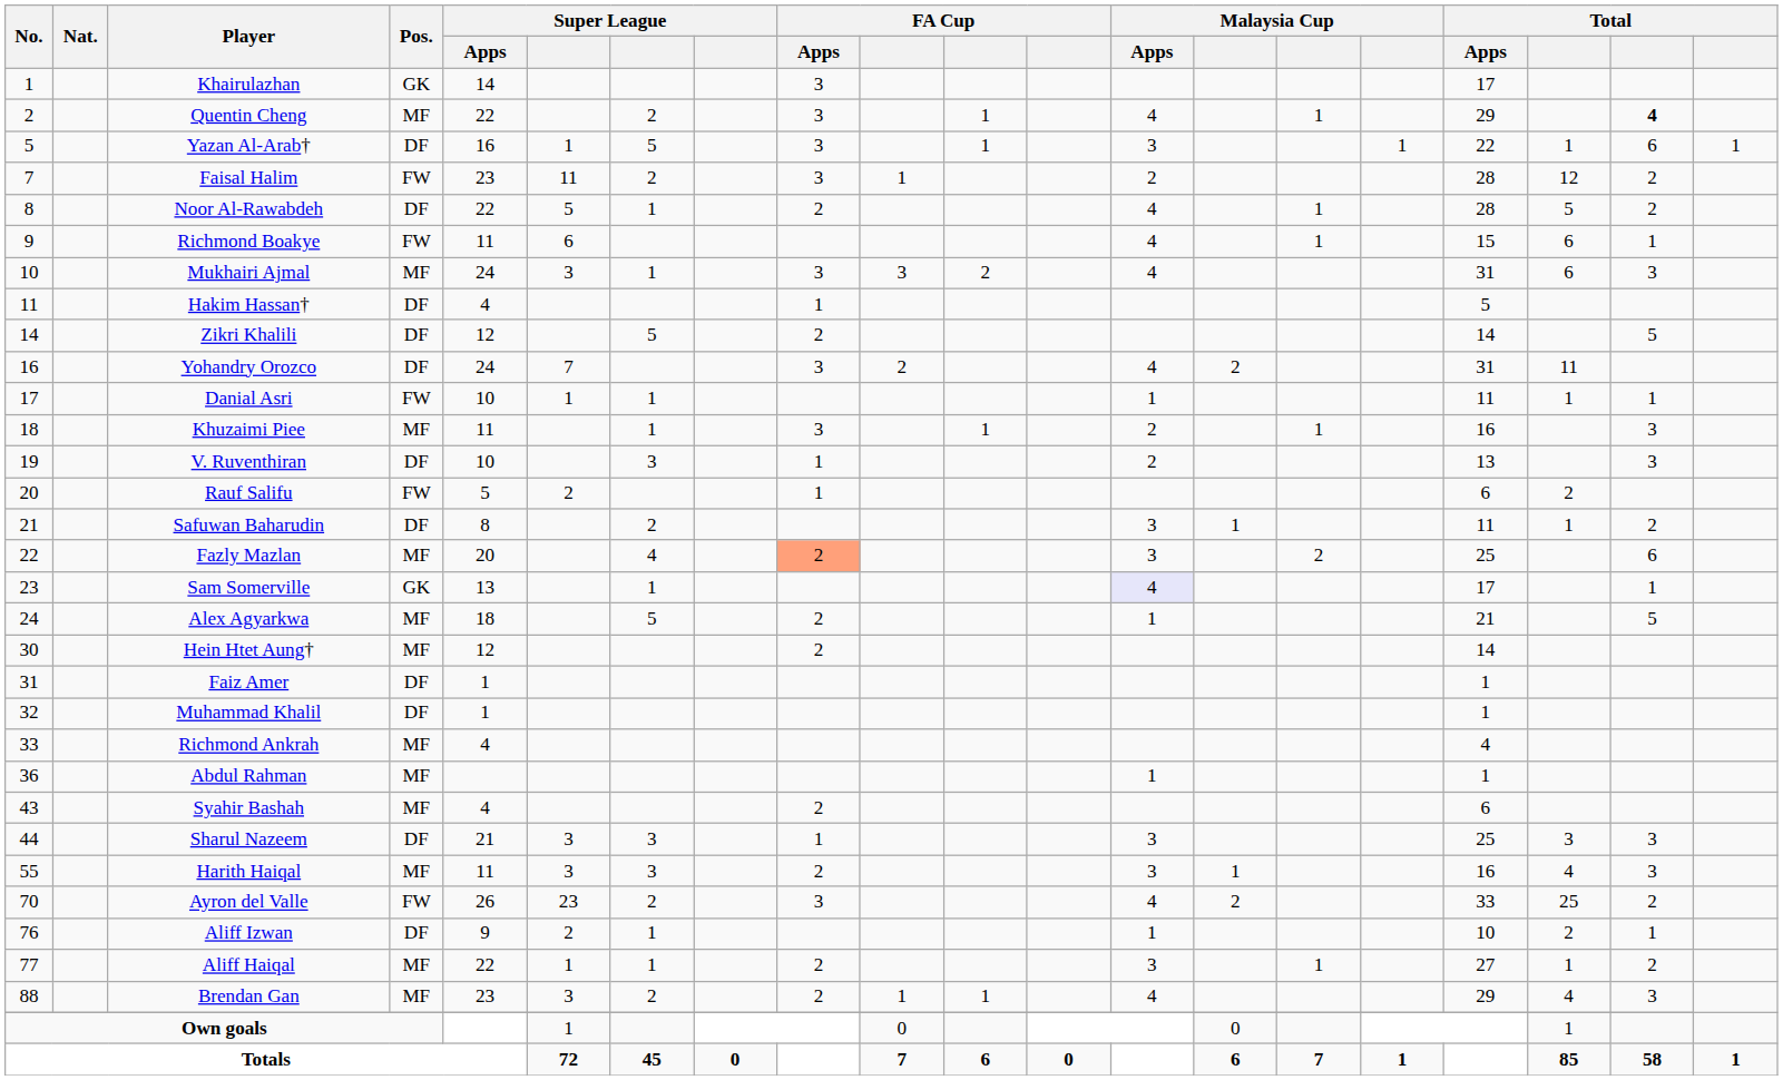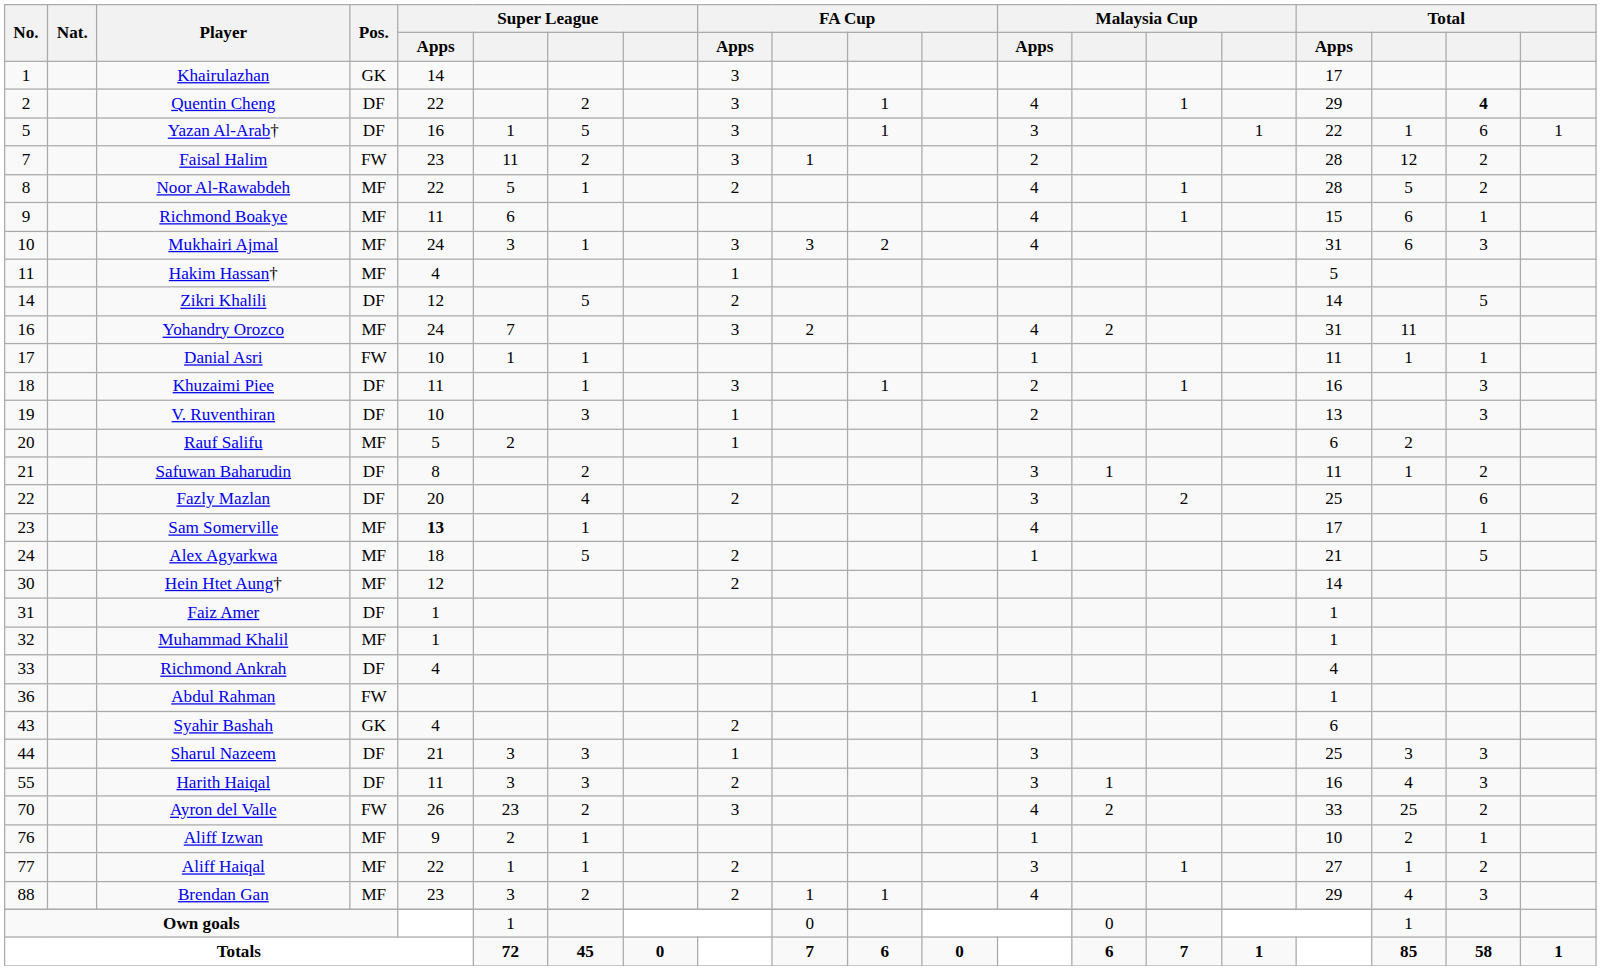 <table class="wikitable sortable alternance" style="text-align:center;width:100%;font-size:85%;">
 <tr>
 <th rowspan="2" style="width:5px;">No.</th>
 <th rowspan="2" style="width:5px;">Nat.</th>
 <th rowspan="2" scope="col" style="width:150px">Player</th>
 <th rowspan="2" style="width:5px;">Pos.</th>
 <th colspan="4">Super League</th>
 <th colspan="4">FA Cup</th>
 <th colspan="4">Malaysia Cup</th>
 <th colspan="4">Total</th>
 </tr>
 <tr style="text-align:center;">
 <th width=40>Apps</th>
 <th width=40></th>
 <th width=40></th>
 <th width=40></th>
 <th width=40>Apps</th>
 <th width=40></th>
 <th width=40></th>
 <th width=40></th>
 <th width=40>Apps</th>
 <th width=40></th>
 <th width=40></th>
 <th width=40></th>
 <th width=40>Apps</th>
 <th width=40></th>
 <th width=40></th>
 <th width=40></th>
 </tr>
 <tr>
 <td>1</td>
 <td></td>
 <td><a href='#'>Khairulazhan</a></td>
 <td>GK</td>
 <td>14</td>
 <td></td>
 <td></td>
 <td></td>
 <td>3</td>
 <td></td>
 <td></td>
 <td></td>
 <td></td>
 <td></td>
 <td></td>
 <td></td>
 <td>17</td>
 <td></td>
 <td></td>
 <td></td>
 </tr>
 <tr>
 <td>2</td>
 <td></td>
 <td><a href='#'>Quentin Cheng</a></td>
-<td>MF</td>
+<td>DF</td>
 <td>22</td>
 <td></td>
 <td>2</td>
 <td></td>
 <td>3</td>
 <td></td>
 <td>1</td>
 <td></td>
 <td>4</td>
 <td></td>
 <td>1</td>
 <td></td>
 <td>29</td>
 <td></td>
 <td><strong>4</strong></td>
 <td></td>
 </tr>
 <tr>
 <td>5</td>
 <td></td>
 <td><a href='#'>Yazan Al-Arab</a>†</td>
 <td>DF</td>
 <td>16</td>
 <td>1</td>
 <td>5</td>
 <td></td>
 <td>3</td>
 <td></td>
 <td>1</td>
 <td></td>
 <td>3</td>
 <td></td>
 <td></td>
 <td>1</td>
 <td>22</td>
 <td>1</td>
 <td>6</td>
 <td>1</td>
 </tr>
 <tr>
 <td>7</td>
 <td></td>
 <td><a href='#'>Faisal Halim</a></td>
 <td>FW</td>
 <td>23</td>
 <td>11</td>
 <td>2</td>
 <td></td>
 <td>3</td>
 <td>1</td>
 <td></td>
 <td></td>
 <td>2</td>
 <td></td>
 <td></td>
 <td></td>
 <td>28</td>
 <td>12</td>
 <td>2</td>
 <td></td>
 </tr>
 <tr>
 <td>8</td>
 <td></td>
 <td><a href='#'>Noor Al-Rawabdeh</a></td>
-<td>DF</td>
+<td>MF</td>
 <td>22</td>
 <td>5</td>
 <td>1</td>
 <td></td>
 <td>2</td>
 <td></td>
 <td></td>
 <td></td>
 <td>4</td>
 <td></td>
 <td>1</td>
 <td></td>
 <td>28</td>
 <td>5</td>
 <td>2</td>
 <td></td>
 </tr>
 <tr>
 <td>9</td>
 <td></td>
 <td><a href='#'>Richmond Boakye</a></td>
-<td>FW</td>
+<td>MF</td>
 <td>11</td>
 <td>6</td>
 <td></td>
 <td></td>
 <td></td>
 <td></td>
 <td></td>
 <td></td>
 <td>4</td>
 <td></td>
 <td>1</td>
 <td></td>
 <td>15</td>
 <td>6</td>
 <td>1</td>
 <td></td>
 </tr>
 <tr>
 <td>10</td>
 <td></td>
 <td><a href='#'>Mukhairi Ajmal</a></td>
 <td>MF</td>
 <td>24</td>
 <td>3</td>
 <td>1</td>
 <td></td>
 <td>3</td>
 <td>3</td>
 <td>2</td>
 <td></td>
 <td>4</td>
 <td></td>
 <td></td>
 <td></td>
 <td>31</td>
 <td>6</td>
 <td>3</td>
 <td></td>
 </tr>
 <tr>
 <td>11</td>
 <td></td>
 <td><a href='#'>Hakim Hassan</a>†</td>
-<td>DF</td>
+<td>MF</td>
 <td>4</td>
 <td></td>
 <td></td>
 <td></td>
 <td>1</td>
 <td></td>
 <td></td>
 <td></td>
 <td></td>
 <td></td>
 <td></td>
 <td></td>
 <td>5</td>
 <td></td>
 <td></td>
 <td></td>
 </tr>
 <tr>
 <td>14</td>
 <td></td>
 <td><a href='#'>Zikri Khalili</a></td>
 <td>DF</td>
 <td>12</td>
 <td></td>
 <td>5</td>
 <td></td>
 <td>2</td>
 <td></td>
 <td></td>
 <td></td>
 <td></td>
 <td></td>
 <td></td>
 <td></td>
 <td>14</td>
 <td></td>
 <td>5</td>
 <td></td>
 </tr>
 <tr>
 <td>16</td>
 <td></td>
 <td><a href='#'>Yohandry Orozco</a></td>
-<td>DF</td>
+<td>MF</td>
 <td>24</td>
 <td>7</td>
 <td></td>
 <td></td>
 <td>3</td>
 <td>2</td>
 <td></td>
 <td></td>
 <td>4</td>
 <td>2</td>
 <td></td>
 <td></td>
 <td>31</td>
 <td>11</td>
 <td></td>
 <td></td>
 </tr>
 <tr>
 <td>17</td>
 <td></td>
 <td><a href='#'>Danial Asri</a></td>
 <td>FW</td>
 <td>10</td>
 <td>1</td>
 <td>1</td>
 <td></td>
 <td></td>
 <td></td>
 <td></td>
 <td></td>
 <td>1</td>
 <td></td>
 <td></td>
 <td></td>
 <td>11</td>
 <td>1</td>
 <td>1</td>
 <td></td>
 </tr>
 <tr>
 <td>18</td>
 <td></td>
 <td><a href='#'>Khuzaimi Piee</a></td>
-<td>MF</td>
+<td>DF</td>
 <td>11</td>
 <td></td>
 <td>1</td>
 <td></td>
 <td>3</td>
 <td></td>
 <td>1</td>
 <td></td>
 <td>2</td>
 <td></td>
 <td>1</td>
 <td></td>
 <td>16</td>
 <td></td>
 <td>3</td>
 <td></td>
 </tr>
 <tr>
 <td>19</td>
 <td></td>
 <td><a href='#'>V. Ruventhiran</a></td>
 <td>DF</td>
 <td>10</td>
 <td></td>
 <td>3</td>
 <td></td>
 <td>1</td>
 <td></td>
 <td></td>
 <td></td>
 <td>2</td>
 <td></td>
 <td></td>
 <td></td>
 <td>13</td>
 <td></td>
 <td>3</td>
 <td></td>
 </tr>
 <tr>
 <td>20</td>
 <td></td>
 <td><a href='#'>Rauf Salifu</a></td>
-<td>FW</td>
+<td>MF</td>
 <td>5</td>
 <td>2</td>
 <td></td>
 <td></td>
 <td>1</td>
 <td></td>
 <td></td>
 <td></td>
 <td></td>
 <td></td>
 <td></td>
 <td></td>
 <td>6</td>
 <td>2</td>
 <td></td>
 <td></td>
 </tr>
 <tr>
 <td>21</td>
 <td></td>
 <td><a href='#'>Safuwan Baharudin</a></td>
 <td>DF</td>
 <td>8</td>
 <td></td>
 <td>2</td>
 <td></td>
 <td></td>
 <td></td>
 <td></td>
 <td></td>
 <td>3</td>
 <td>1</td>
 <td></td>
 <td></td>
 <td>11</td>
 <td>1</td>
 <td>2</td>
 <td></td>
 </tr>
 <tr>
 <td>22</td>
 <td></td>
 <td><a href='#'>Fazly Mazlan</a></td>
-<td>MF</td>
+<td>DF</td>
 <td>20</td>
 <td></td>
 <td>4</td>
 <td></td>
-<td style="background: lightsalmon;">2</td>
+<td>2</td>
 <td></td>
 <td></td>
 <td></td>
 <td>3</td>
 <td></td>
 <td>2</td>
 <td></td>
 <td>25</td>
 <td></td>
 <td>6</td>
 <td></td>
 </tr>
 <tr>
 <td>23</td>
 <td></td>
 <td><a href='#'>Sam Somerville</a></td>
-<td>GK</td>
-<td>13</td>
+<td>MF</td>
+<td><strong>13</strong></td>
 <td></td>
 <td>1</td>
 <td></td>
 <td></td>
 <td></td>
 <td></td>
 <td></td>
-<td style="background: lavender;">4</td>
+<td>4</td>
 <td></td>
 <td></td>
 <td></td>
 <td>17</td>
 <td></td>
 <td>1</td>
 <td></td>
 </tr>
 <tr>
 <td>24</td>
 <td></td>
 <td><a href='#'>Alex Agyarkwa</a></td>
 <td>MF</td>
 <td>18</td>
 <td></td>
 <td>5</td>
 <td></td>
 <td>2</td>
 <td></td>
 <td></td>
 <td></td>
 <td>1</td>
 <td></td>
 <td></td>
 <td></td>
 <td>21</td>
 <td></td>
 <td>5</td>
 <td></td>
 </tr>
 <tr>
 <td>30</td>
 <td></td>
 <td><a href='#'>Hein Htet Aung</a>†</td>
 <td>MF</td>
 <td>12</td>
 <td></td>
 <td></td>
 <td></td>
 <td>2</td>
 <td></td>
 <td></td>
 <td></td>
 <td></td>
 <td></td>
 <td></td>
 <td></td>
 <td>14</td>
 <td></td>
 <td></td>
 <td></td>
 </tr>
 <tr>
 <td>31</td>
 <td></td>
 <td><a href='#'>Faiz Amer</a></td>
 <td>DF</td>
 <td>1</td>
 <td></td>
 <td></td>
 <td></td>
 <td></td>
 <td></td>
 <td></td>
 <td></td>
 <td></td>
 <td></td>
 <td></td>
 <td></td>
 <td>1</td>
 <td></td>
 <td></td>
 <td></td>
 </tr>
 <tr>
 <td>32</td>
 <td></td>
 <td><a href='#'>Muhammad Khalil</a></td>
-<td>DF</td>
+<td>MF</td>
 <td>1</td>
 <td></td>
 <td></td>
 <td></td>
 <td></td>
 <td></td>
 <td></td>
 <td></td>
 <td></td>
 <td></td>
 <td></td>
 <td></td>
 <td>1</td>
 <td></td>
 <td></td>
 <td></td>
 </tr>
 <tr>
 <td>33</td>
 <td></td>
 <td><a href='#'>Richmond Ankrah</a></td>
-<td>MF</td>
+<td>DF</td>
 <td>4</td>
 <td></td>
 <td></td>
 <td></td>
 <td></td>
 <td></td>
 <td></td>
 <td></td>
 <td></td>
 <td></td>
 <td></td>
 <td></td>
 <td>4</td>
 <td></td>
 <td></td>
 <td></td>
 </tr>
 <tr>
 <td>36</td>
 <td></td>
 <td><a href='#'>Abdul Rahman</a></td>
-<td>MF</td>
+<td>FW</td>
 <td></td>
 <td></td>
 <td></td>
 <td></td>
 <td></td>
 <td></td>
 <td></td>
 <td></td>
 <td>1</td>
 <td></td>
 <td></td>
 <td></td>
 <td>1</td>
 <td></td>
 <td></td>
 <td></td>
 </tr>
 <tr>
 <td>43</td>
 <td></td>
 <td><a href='#'>Syahir Bashah</a></td>
-<td>MF</td>
+<td>GK</td>
 <td>4</td>
 <td></td>
 <td></td>
 <td></td>
 <td>2</td>
 <td></td>
 <td></td>
 <td></td>
 <td></td>
 <td></td>
 <td></td>
 <td></td>
 <td>6</td>
 <td></td>
 <td></td>
 <td></td>
 </tr>
 <tr>
 <td>44</td>
 <td></td>
 <td><a href='#'>Sharul Nazeem</a></td>
 <td>DF</td>
 <td>21</td>
 <td>3</td>
 <td>3</td>
 <td></td>
 <td>1</td>
 <td></td>
 <td></td>
 <td></td>
 <td>3</td>
 <td></td>
 <td></td>
 <td></td>
 <td>25</td>
 <td>3</td>
 <td>3</td>
 <td></td>
 </tr>
 <tr>
 <td>55</td>
 <td></td>
 <td><a href='#'>Harith Haiqal</a></td>
-<td>MF</td>
+<td>DF</td>
 <td>11</td>
 <td>3</td>
 <td>3</td>
 <td></td>
 <td>2</td>
 <td></td>
 <td></td>
 <td></td>
 <td>3</td>
 <td>1</td>
 <td></td>
 <td></td>
 <td>16</td>
 <td>4</td>
 <td>3</td>
 <td></td>
 </tr>
 <tr>
 <td>70</td>
 <td></td>
 <td><a href='#'>Ayron del Valle</a></td>
 <td>FW</td>
 <td>26</td>
 <td>23</td>
 <td>2</td>
 <td></td>
 <td>3</td>
 <td></td>
 <td></td>
 <td></td>
 <td>4</td>
 <td>2</td>
 <td></td>
 <td></td>
 <td>33</td>
 <td>25</td>
 <td>2</td>
 <td></td>
 </tr>
 <tr>
 <td>76</td>
 <td></td>
 <td><a href='#'>Aliff Izwan</a></td>
-<td>DF</td>
+<td>MF</td>
 <td>9</td>
 <td>2</td>
 <td>1</td>
 <td></td>
 <td></td>
 <td></td>
 <td></td>
 <td></td>
 <td>1</td>
 <td></td>
 <td></td>
 <td></td>
 <td>10</td>
 <td>2</td>
 <td>1</td>
 <td></td>
 </tr>
 <tr>
 <td>77</td>
 <td></td>
 <td><a href='#'>Aliff Haiqal</a></td>
 <td>MF</td>
 <td>22</td>
 <td>1</td>
 <td>1</td>
 <td></td>
 <td>2</td>
 <td></td>
 <td></td>
 <td></td>
 <td>3</td>
 <td></td>
 <td>1</td>
 <td></td>
 <td>27</td>
 <td>1</td>
 <td>2</td>
 <td></td>
 </tr>
 <tr>
 <td>88</td>
 <td></td>
 <td><a href='#'>Brendan Gan</a></td>
 <td>MF</td>
 <td>23</td>
 <td>3</td>
 <td>2</td>
 <td></td>
 <td>2</td>
 <td>1</td>
 <td>1</td>
 <td></td>
 <td>4</td>
 <td></td>
 <td></td>
 <td></td>
 <td>29</td>
 <td>4</td>
 <td>3</td>
 <td></td>
 </tr>
 <tr>
 </tr>
 <tr class="sortbottom">
 <td colspan="4"><strong>Own goals</strong></td>
 <td ! style="background:white; text-align: center;"></td>
 <td>1</td>
 <td></td>
 <td ! colspan="2" style="background:white; text-align: center;"></td>
 <td>0</td>
 <td></td>
 <td ! colspan="2" style="background:white; text-align: center;"></td>
 <td>0</td>
 <td></td>
 <td ! colspan="2" style="background:white; text-align: center;"></td>
 <td>1</td>
 <td></td>
 </tr>
 <tr class="sortbottom">
 <td colspan="5" style="background:white; text-align: center;"><strong>Totals</strong></td>
 <td><strong>72</strong></td>
 <td><strong>45</strong></td>
 <td><strong>0</strong></td>
 <td ! rowspan="1" style="background:white; text-align: center;"></td>
 <td><strong>7</strong></td>
 <td><strong>6</strong></td>
 <td><strong>0</strong></td>
 <td ! rowspan="1" style="background:white; text-align: center;"></td>
 <td><strong>6</strong></td>
 <td><strong>7</strong></td>
 <td><strong>1</strong></td>
 <td ! rowspan="1" style="background:white; text-align: center;"></td>
 <td><strong>85</strong></td>
 <td><strong>58</strong></td>
 <td><strong>1</strong></td>
 </tr>
 </table>
